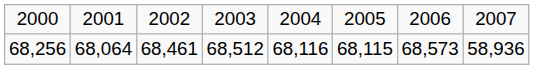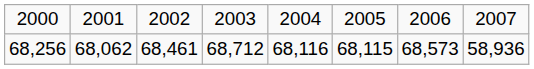 <table class="wikitable" style="text-align:center">
 <tr>
 <td>2000</td>
 <td>2001</td>
 <td>2002</td>
 <td>2003</td>
 <td>2004</td>
 <td>2005</td>
 <td>2006</td>
 <td>2007</td>
 </tr>
 <tr>
 <td>68,256</td>
-<td>68,064</td>
+<td>68,062</td>
 <td>68,461</td>
-<td>68,512</td>
+<td>68,712</td>
 <td>68,116</td>
 <td>68,115</td>
 <td>68,573</td>
 <td>58,936</td>
 </tr>
 </table>
